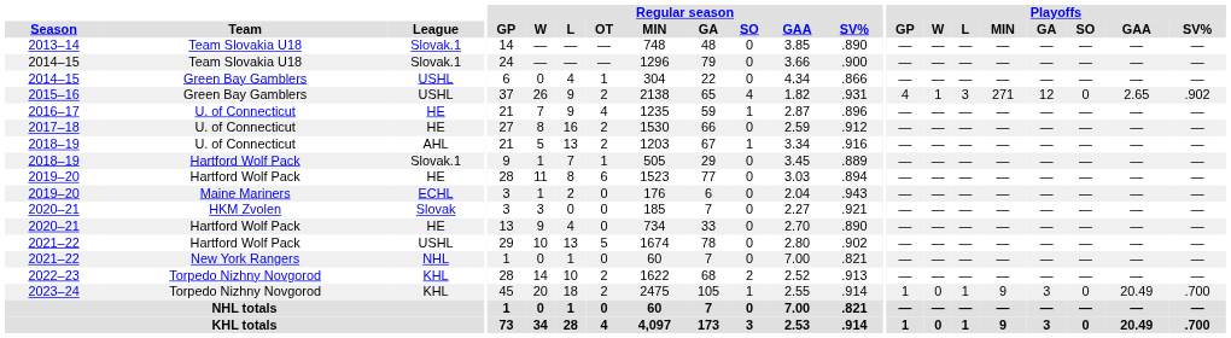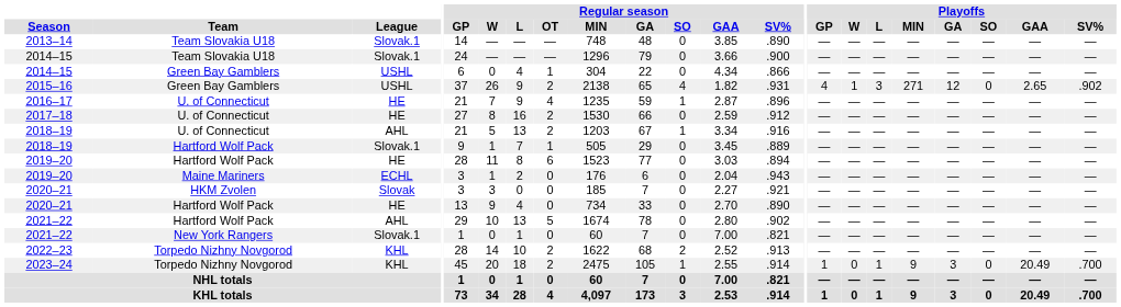 <table border="0" cellpadding="1" cellspacing="0" style="text-align:center; width:75%;">
 <tr bgcolor="#e0e0e0">
 <th colspan="3" bgcolor="#ffffff"></th>
 <th rowspan="99" bgcolor="#ffffff"></th>
 <th colspan="9" bgcolor="#e0e0e0"><a href='#'>Regular season</a></th>
 <th rowspan="99" bgcolor="#ffffff"></th>
 <th colspan="8" bgcolor="#e0e0e0"><a href='#'>Playoffs</a></th>
 </tr>
 <tr bgcolor="#e0e0e0">
 <th><a href='#'>Season</a></th>
 <th>Team</th>
 <th>League</th>
 <th>GP</th>
 <th>W</th>
 <th>L</th>
 <th>OT</th>
 <th>MIN</th>
 <th>GA</th>
 <th><a href='#'>SO</a></th>
 <th><a href='#'>GAA</a></th>
 <th><a href='#'>SV%</a></th>
 <th>GP</th>
 <th>W</th>
 <th>L</th>
 <th>MIN</th>
 <th>GA</th>
 <th>SO</th>
 <th>GAA</th>
 <th>SV%</th>
 </tr>
 <tr ALIGN="center">
 <td><a href='#'>2013–14</a></td>
 <td><a href='#'>Team Slovakia U18</a></td>
 <td><a href='#'>Slovak.1</a></td>
 <td>14</td>
 <td>—</td>
 <td>—</td>
 <td>—</td>
 <td>748</td>
 <td>48</td>
 <td>0</td>
 <td>3.85</td>
 <td>.890</td>
 <td>—</td>
 <td>—</td>
 <td>—</td>
 <td>—</td>
 <td>—</td>
 <td>—</td>
 <td>—</td>
 <td>—</td>
 </tr>
 <tr ALIGN="center" bgcolor="#f0f0f0">
 <td 2014–15 Slovak 1. Liga season>2014–15</td>
 <td>Team Slovakia U18</td>
 <td>Slovak.1</td>
 <td>24</td>
 <td>—</td>
 <td>—</td>
 <td>—</td>
 <td>1296</td>
 <td>79</td>
 <td>0</td>
 <td>3.66</td>
 <td>.900</td>
 <td>—</td>
 <td>—</td>
 <td>—</td>
 <td>—</td>
 <td>—</td>
 <td>—</td>
 <td>—</td>
 <td>—</td>
 </tr>
 <tr ALIGN="center">
 <td><a href='#'>2014–15</a></td>
 <td><a href='#'>Green Bay Gamblers</a></td>
 <td><a href='#'>USHL</a></td>
 <td>6</td>
 <td>0</td>
 <td>4</td>
 <td>1</td>
 <td>304</td>
 <td>22</td>
 <td>0</td>
 <td>4.34</td>
 <td>.866</td>
 <td>—</td>
 <td>—</td>
 <td>—</td>
 <td>—</td>
 <td>—</td>
 <td>—</td>
 <td>—</td>
 <td>—</td>
 </tr>
 <tr ALIGN="center" bgcolor="#f0f0f0">
 <td><a href='#'>2015–16</a></td>
 <td>Green Bay Gamblers</td>
 <td>USHL</td>
 <td>37</td>
 <td>26</td>
 <td>9</td>
 <td>2</td>
 <td>2138</td>
 <td>65</td>
 <td>4</td>
 <td>1.82</td>
 <td>.931</td>
 <td>4</td>
 <td>1</td>
 <td>3</td>
 <td>271</td>
 <td>12</td>
 <td>0</td>
 <td>2.65</td>
 <td>.902</td>
 </tr>
 <tr ALIGN="center">
 <td><a href='#'>2016–17</a></td>
 <td><a href='#'>U. of Connecticut</a></td>
 <td><a href='#'>HE</a></td>
 <td>21</td>
 <td>7</td>
 <td>9</td>
 <td>4</td>
 <td>1235</td>
 <td>59</td>
 <td>1</td>
 <td>2.87</td>
 <td>.896</td>
 <td>—</td>
 <td>—</td>
 <td>—</td>
 <td>—</td>
 <td>—</td>
 <td>—</td>
 <td>—</td>
 <td>—</td>
 </tr>
 <tr ALIGN="center" bgcolor="#f0f0f0">
 <td><a href='#'>2017–18</a></td>
 <td>U. of Connecticut</td>
 <td>HE</td>
 <td>27</td>
 <td>8</td>
 <td>16</td>
 <td>2</td>
 <td>1530</td>
 <td>66</td>
 <td>0</td>
 <td>2.59</td>
 <td>.912</td>
 <td>—</td>
 <td>—</td>
 <td>—</td>
 <td>—</td>
 <td>—</td>
 <td>—</td>
 <td>—</td>
 <td>—</td>
 </tr>
 <tr ALIGN="center">
 <td><a href='#'>2018–19</a></td>
 <td>U. of Connecticut</td>
 <td>AHL</td>
 <td>21</td>
 <td>5</td>
 <td>13</td>
 <td>2</td>
 <td>1203</td>
 <td>67</td>
 <td>1</td>
 <td>3.34</td>
 <td>.916</td>
 <td>—</td>
 <td>—</td>
 <td>—</td>
 <td>—</td>
 <td>—</td>
 <td>—</td>
 <td>—</td>
 <td>—</td>
 </tr>
 <tr ALIGN="center" bgcolor="#f0f0f0">
 <td><a href='#'>2018–19</a></td>
 <td><a href='#'>Hartford Wolf Pack</a></td>
 <td>Slovak.1</td>
 <td>9</td>
 <td>1</td>
 <td>7</td>
 <td>1</td>
 <td>505</td>
 <td>29</td>
 <td>0</td>
 <td>3.45</td>
 <td>.889</td>
 <td>—</td>
 <td>—</td>
 <td>—</td>
 <td>—</td>
 <td>—</td>
 <td>—</td>
 <td>—</td>
 <td>—</td>
 </tr>
 <tr ALIGN="center">
 <td><a href='#'>2019–20</a></td>
 <td>Hartford Wolf Pack</td>
 <td>HE</td>
 <td>28</td>
 <td>11</td>
 <td>8</td>
 <td>6</td>
 <td>1523</td>
 <td>77</td>
 <td>0</td>
 <td>3.03</td>
 <td>.894</td>
 <td>—</td>
 <td>—</td>
 <td>—</td>
 <td>—</td>
 <td>—</td>
 <td>—</td>
 <td>—</td>
 <td>—</td>
 </tr>
 <tr ALIGN="center" bgcolor="#f0f0f0">
 <td><a href='#'>2019–20</a></td>
 <td><a href='#'>Maine Mariners</a></td>
 <td><a href='#'>ECHL</a></td>
 <td>3</td>
 <td>1</td>
 <td>2</td>
 <td>0</td>
 <td>176</td>
 <td>6</td>
 <td>0</td>
 <td>2.04</td>
 <td>.943</td>
 <td>—</td>
 <td>—</td>
 <td>—</td>
 <td>—</td>
 <td>—</td>
 <td>—</td>
 <td>—</td>
 <td>—</td>
 </tr>
 <tr ALIGN="center">
 <td><a href='#'>2020–21</a></td>
 <td><a href='#'>HKM Zvolen</a></td>
 <td><a href='#'>Slovak</a></td>
 <td>3</td>
 <td>3</td>
 <td>0</td>
 <td>0</td>
 <td>185</td>
 <td>7</td>
 <td>0</td>
 <td>2.27</td>
 <td>.921</td>
 <td>—</td>
 <td>—</td>
 <td>—</td>
 <td>—</td>
 <td>—</td>
 <td>—</td>
 <td>—</td>
 <td>—</td>
 </tr>
 <tr ALIGN="center" bgcolor="#f0f0f0">
 <td><a href='#'>2020–21</a></td>
 <td>Hartford Wolf Pack</td>
 <td>HE</td>
 <td>13</td>
 <td>9</td>
 <td>4</td>
 <td>0</td>
 <td>734</td>
 <td>33</td>
 <td>0</td>
 <td>2.70</td>
 <td>.890</td>
 <td>—</td>
 <td>—</td>
 <td>—</td>
 <td>—</td>
 <td>—</td>
 <td>—</td>
 <td>—</td>
 <td>—</td>
 </tr>
 <tr ALIGN="center">
 <td><a href='#'>2021–22</a></td>
 <td>Hartford Wolf Pack</td>
-<td>USHL</td>
+<td>AHL</td>
 <td>29</td>
 <td>10</td>
 <td>13</td>
 <td>5</td>
 <td>1674</td>
 <td>78</td>
 <td>0</td>
 <td>2.80</td>
 <td>.902</td>
 <td>—</td>
 <td>—</td>
 <td>—</td>
 <td>—</td>
 <td>—</td>
 <td>—</td>
 <td>—</td>
 <td>—</td>
 </tr>
 <tr ALIGN="center" bgcolor="#f0f0f0">
 <td><a href='#'>2021–22</a></td>
 <td><a href='#'>New York Rangers</a></td>
-<td><a href='#'>NHL</a></td>
+<td>Slovak.1</td>
 <td>1</td>
 <td>0</td>
 <td>1</td>
 <td>0</td>
 <td>60</td>
 <td>7</td>
 <td>0</td>
 <td>7.00</td>
 <td>.821</td>
 <td>—</td>
 <td>—</td>
 <td>—</td>
 <td>—</td>
 <td>—</td>
 <td>—</td>
 <td>—</td>
 <td>—</td>
 </tr>
 <tr ALIGN="center">
 <td><a href='#'>2022–23</a></td>
 <td><a href='#'>Torpedo Nizhny Novgorod</a></td>
 <td><a href='#'>KHL</a></td>
 <td>28</td>
 <td>14</td>
 <td>10</td>
 <td>2</td>
 <td>1622</td>
 <td>68</td>
 <td>2</td>
 <td>2.52</td>
 <td>.913</td>
 <td>—</td>
 <td>—</td>
 <td>—</td>
 <td>—</td>
 <td>—</td>
 <td>—</td>
 <td>—</td>
 <td>—</td>
 </tr>
 <tr ALIGN="center" bgcolor="#f0f0f0">
 <td><a href='#'>2023–24</a></td>
 <td>Torpedo Nizhny Novgorod</td>
 <td>KHL</td>
 <td>45</td>
 <td>20</td>
 <td>18</td>
 <td>2</td>
 <td>2475</td>
 <td>105</td>
 <td>1</td>
 <td>2.55</td>
 <td>.914</td>
 <td>1</td>
 <td>0</td>
 <td>1</td>
 <td>9</td>
 <td>3</td>
 <td>0</td>
 <td>20.49</td>
 <td>.700</td>
 </tr>
 <tr bgcolor="#e0e0e0">
 <th colspan=3>NHL totals</th>
 <th>1</th>
 <th>0</th>
 <th>1</th>
 <th>0</th>
 <th>60</th>
 <th>7</th>
 <th>0</th>
 <th>7.00</th>
 <th>.821</th>
 <th>—</th>
 <th>—</th>
 <th>—</th>
 <th>—</th>
 <th>—</th>
 <th>—</th>
 <th>—</th>
 <th>—</th>
 </tr>
 <tr bgcolor="#e0e0e0">
 <th colspan=3>KHL totals</th>
 <th>73</th>
 <th>34</th>
 <th>28</th>
 <th>4</th>
 <th>4,097</th>
 <th>173</th>
 <th>3</th>
 <th>2.53</th>
 <th>.914</th>
 <th>1</th>
 <th>0</th>
 <th>1</th>
 <th>9</th>
 <th>3</th>
 <th>0</th>
 <th>20.49</th>
 <th>.700</th>
 </tr>
 </table>
